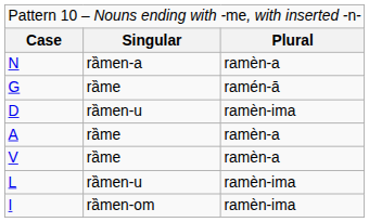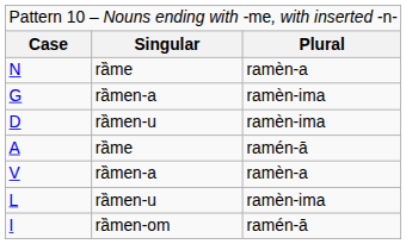 <table class="wikitable">
 <tr>
 <td colspan="5">Pattern 10 – <em>Nouns ending with -</em>me<em>, with inserted -</em>n<em>-</em></td>
 </tr>
 <tr>
 <th>Case</th>
 <th>Singular</th>
 <th>Plural</th>
 </tr>
 <tr>
 <td><a href='#'>N</a></td>
-<td>rȁmen-a</td>
+<td>rȁme</td>
 <td>ramèn-a</td>
 </tr>
 <tr>
 <td><a href='#'>G</a></td>
-<td>rȁme</td>
-<td>ramén-ā</td>
+<td>rȁmen-a</td>
+<td>ramèn-ima</td>
 </tr>
 <tr>
 <td><a href='#'>D</a></td>
 <td>rȁmen-u</td>
 <td>ramèn-ima</td>
 </tr>
 <tr>
 <td><a href='#'>A</a></td>
 <td>rȁme</td>
-<td>ramèn-a</td>
+<td>ramén-ā</td>
 </tr>
 <tr>
 <td><a href='#'>V</a></td>
-<td>rȁme</td>
+<td>rȁmen-a</td>
 <td>ramèn-a</td>
 </tr>
 <tr>
 <td><a href='#'>L</a></td>
 <td>rȁmen-u</td>
 <td>ramèn-ima</td>
 </tr>
 <tr>
 <td><a href='#'>I</a></td>
 <td>rȁmen-om</td>
-<td>ramèn-ima</td>
+<td>ramén-ā</td>
 </tr>
 </table>
